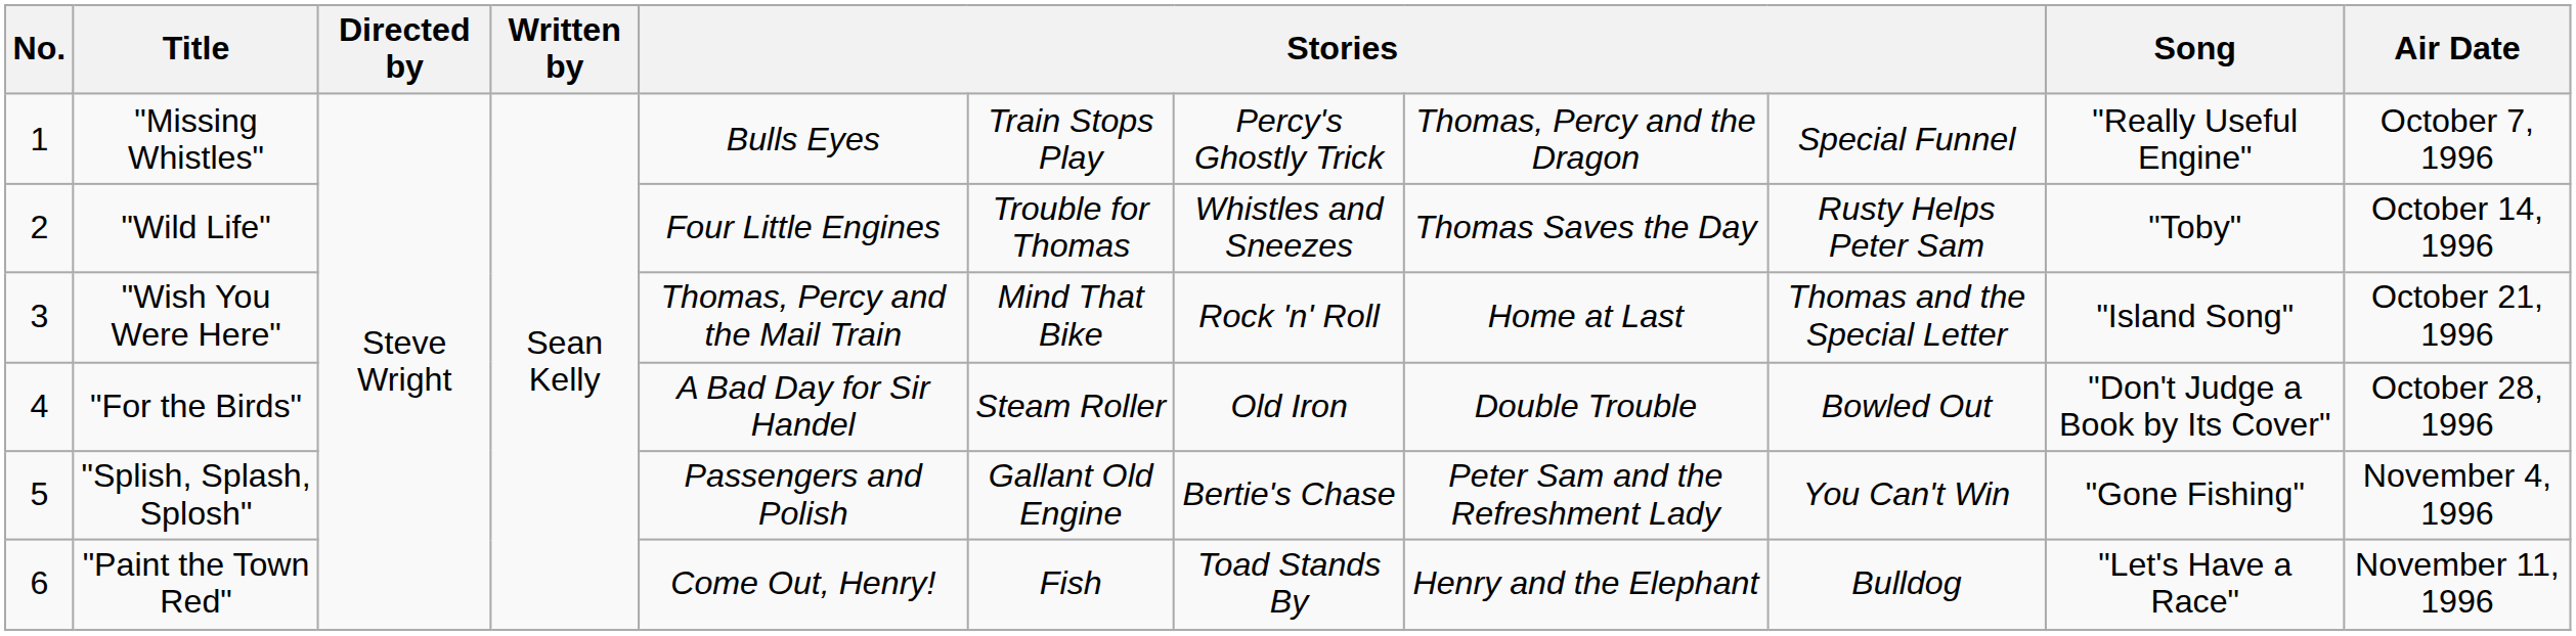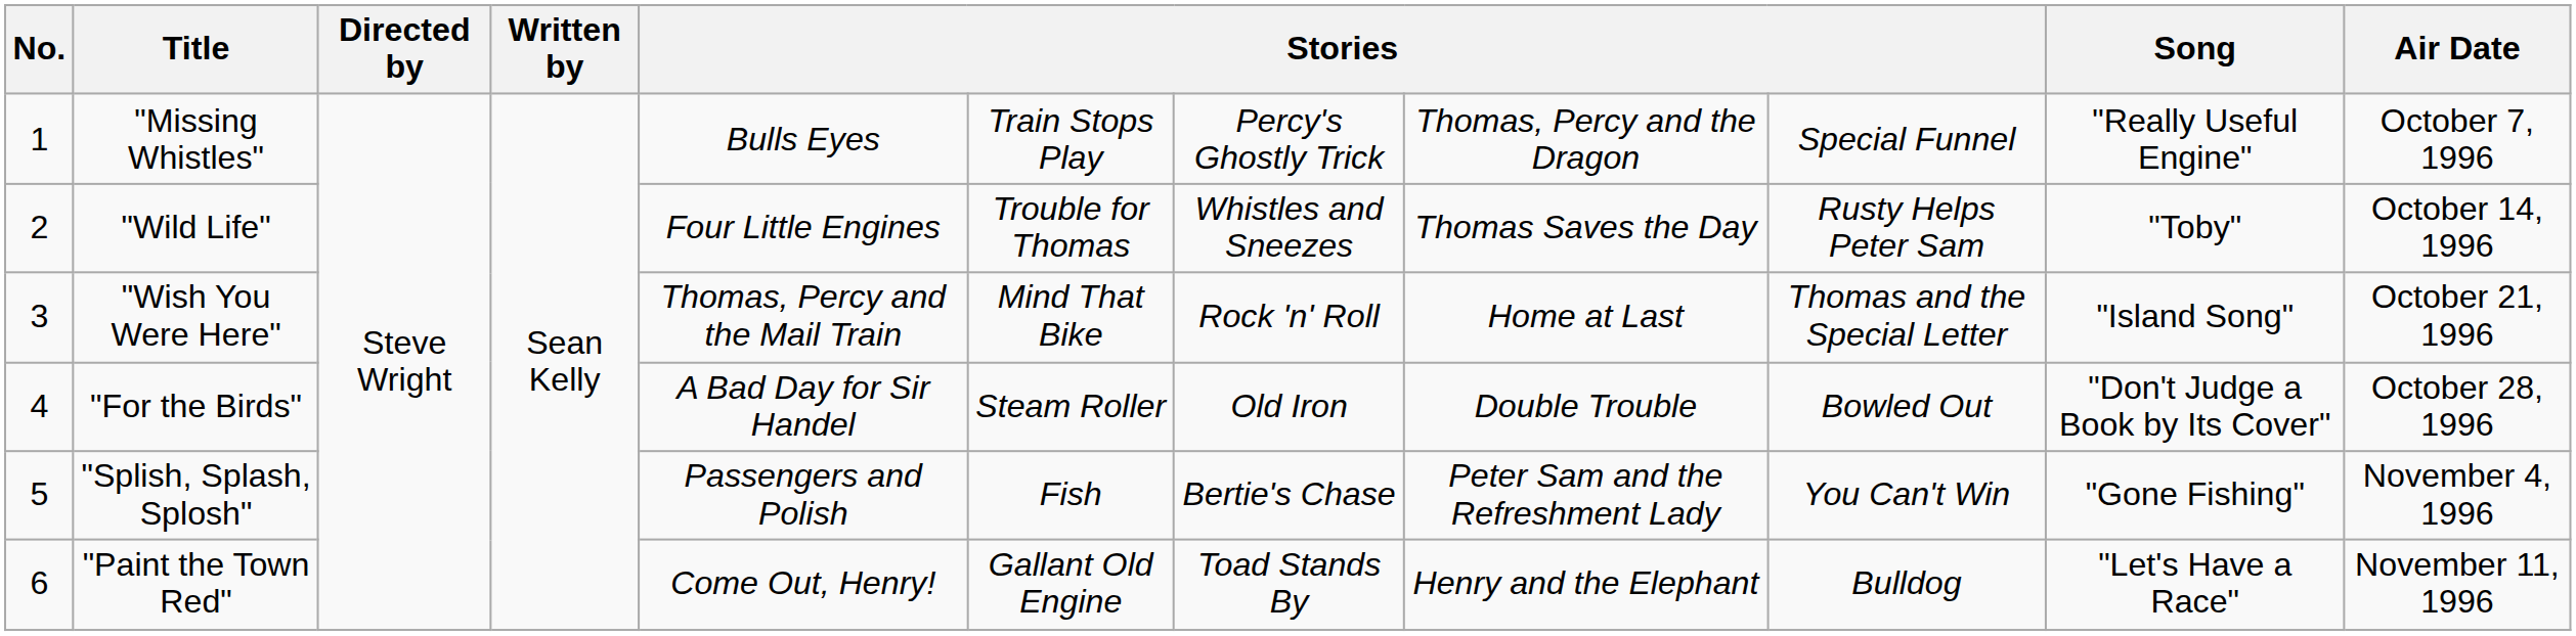 <table class="wikitable" style="text-align:center;">
 <tr>
 <th>No.</th>
 <th>Title</th>
 <th>Directed by</th>
 <th>Written by</th>
 <th colspan = "5">Stories</th>
 <th>Song</th>
 <th>Air Date</th>
 </tr>
 <tr>
 <td>1</td>
 <td>"Missing Whistles"</td>
 <td rowspan="6">Steve Wright</td>
 <td rowspan="6">Sean Kelly</td>
 <td><em>Bulls Eyes</em></td>
 <td><em>Train Stops Play</em></td>
 <td><em>Percy's Ghostly Trick</em></td>
 <td><em>Thomas, Percy and the Dragon</em></td>
 <td><em>Special Funnel</em></td>
 <td>"Really Useful Engine"</td>
 <td>October 7, 1996</td>
 </tr>
 <tr>
 <td>2</td>
 <td>"Wild Life"</td>
 <td><em>Four Little Engines</em></td>
 <td><em>Trouble for Thomas</em></td>
 <td><em>Whistles and Sneezes</em></td>
 <td><em>Thomas Saves the Day</em></td>
 <td><em>Rusty Helps Peter Sam</em></td>
 <td>"Toby"</td>
 <td>October 14, 1996</td>
 </tr>
 <tr>
 <td>3</td>
 <td>"Wish You Were Here"</td>
 <td><em>Thomas, Percy and the Mail Train</em></td>
 <td><em>Mind That Bike</em></td>
 <td><em>Rock 'n' Roll</em></td>
 <td><em>Home at Last</em></td>
 <td><em>Thomas and the Special Letter</em></td>
 <td>"Island Song"</td>
 <td>October 21, 1996</td>
 </tr>
 <tr>
 <td>4</td>
 <td>"For the Birds"</td>
 <td><em>A Bad Day for Sir Handel</em></td>
 <td><em>Steam Roller</em></td>
 <td><em>Old Iron</em></td>
 <td><em>Double Trouble</em></td>
 <td><em>Bowled Out</em></td>
 <td>"Don't Judge a Book by Its Cover"</td>
 <td>October 28, 1996</td>
 </tr>
 <tr>
 <td>5</td>
 <td>"Splish, Splash, Splosh"</td>
 <td><em>Passengers and Polish</em></td>
-<td><em>Gallant Old Engine</em></td>
+<td><em>Fish</em></td>
 <td><em>Bertie's Chase</em></td>
 <td><em>Peter Sam and the Refreshment Lady</em></td>
 <td><em>You Can't Win</em></td>
 <td>"Gone Fishing"</td>
 <td>November 4, 1996</td>
 </tr>
 <tr>
 <td>6</td>
 <td>"Paint the Town Red"</td>
 <td><em>Come Out, Henry!</em></td>
-<td><em>Fish</em></td>
+<td><em>Gallant Old Engine</em></td>
 <td><em>Toad Stands By</em></td>
 <td><em>Henry and the Elephant</em></td>
 <td><em>Bulldog</em></td>
 <td>"Let's Have a Race"</td>
 <td>November 11, 1996</td>
 </tr>
 </table>
